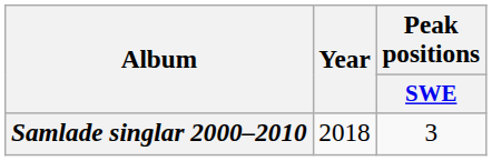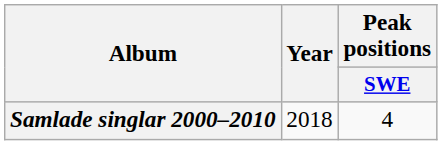 <table class="wikitable plainrowheaders" style="text-align:center">
 <tr>
 <th scope="col" rowspan="2">Album</th>
 <th scope="col" rowspan="2">Year</th>
 <th scope="col" colspan="1">Peak positions</th>
 </tr>
 <tr>
 <th scope="col" style="width:3em;font-size:90%;"><a href='#'>SWE</a><br></th>
 </tr>
 <tr>
 <th scope="row"><em>Samlade singlar 2000–2010</em></th>
 <td>2018</td>
-<td>3</td>
+<td>4</td>
 </tr>
 </table>
